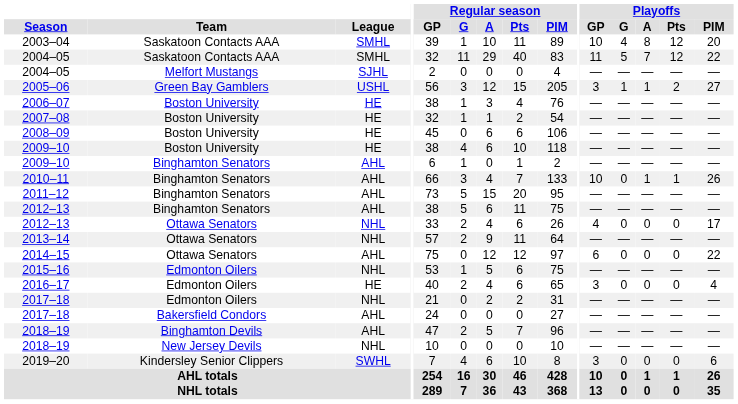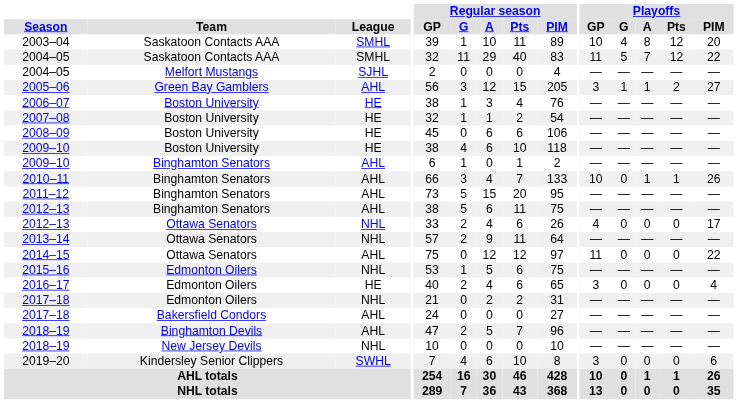 <table border="0" cellpadding="1" cellspacing="0" style="text-align:center; width:60em">
 <tr bgcolor="#e0e0e0">
 <th colspan="3" bgcolor="#ffffff"></th>
 <th rowspan="99" bgcolor="#ffffff"></th>
 <th colspan="5"><a href='#'>Regular season</a></th>
 <th rowspan="99" bgcolor="#ffffff"></th>
 <th colspan="5"><a href='#'>Playoffs</a></th>
 </tr>
 <tr bgcolor="#e0e0e0">
 <th><a href='#'>Season</a></th>
 <th>Team</th>
 <th>League</th>
 <th>GP</th>
 <th><a href='#'>G</a></th>
 <th><a href='#'>A</a></th>
 <th><a href='#'>Pts</a></th>
 <th><a href='#'>PIM</a></th>
 <th>GP</th>
 <th>G</th>
 <th>A</th>
 <th>Pts</th>
 <th>PIM</th>
 </tr>
 <tr>
 <td>2003–04</td>
 <td>Saskatoon Contacts AAA</td>
 <td><a href='#'>SMHL</a></td>
 <td>39</td>
 <td>1</td>
 <td>10</td>
 <td>11</td>
 <td>89</td>
 <td>10</td>
 <td>4</td>
 <td>8</td>
 <td>12</td>
 <td>20</td>
 </tr>
 <tr bgcolor="#f0f0f0">
 <td>2004–05</td>
 <td>Saskatoon Contacts AAA</td>
 <td>SMHL</td>
 <td>32</td>
 <td>11</td>
 <td>29</td>
 <td>40</td>
 <td>83</td>
 <td>11</td>
 <td>5</td>
 <td>7</td>
 <td>12</td>
 <td>22</td>
 </tr>
 <tr>
 <td>2004–05</td>
 <td><a href='#'>Melfort Mustangs</a></td>
 <td><a href='#'>SJHL</a></td>
 <td>2</td>
 <td>0</td>
 <td>0</td>
 <td>0</td>
 <td>4</td>
 <td>—</td>
 <td>—</td>
 <td>—</td>
 <td>—</td>
 <td>—</td>
 </tr>
 <tr bgcolor="#f0f0f0">
 <td><a href='#'>2005–06</a></td>
 <td><a href='#'>Green Bay Gamblers</a></td>
-<td><a href='#'>USHL</a></td>
+<td><a href='#'>AHL</a></td>
 <td>56</td>
 <td>3</td>
 <td>12</td>
 <td>15</td>
 <td>205</td>
 <td>3</td>
 <td>1</td>
 <td>1</td>
 <td>2</td>
 <td>27</td>
 </tr>
 <tr>
 <td><a href='#'>2006–07</a></td>
 <td><a href='#'>Boston University</a></td>
 <td><a href='#'>HE</a></td>
 <td>38</td>
 <td>1</td>
 <td>3</td>
 <td>4</td>
 <td>76</td>
 <td>—</td>
 <td>—</td>
 <td>—</td>
 <td>—</td>
 <td>—</td>
 </tr>
 <tr bgcolor="#f0f0f0">
 <td><a href='#'>2007–08</a></td>
 <td>Boston University</td>
 <td>HE</td>
 <td>32</td>
 <td>1</td>
 <td>1</td>
 <td>2</td>
 <td>54</td>
 <td>—</td>
 <td>—</td>
 <td>—</td>
 <td>—</td>
 <td>—</td>
 </tr>
 <tr>
 <td><a href='#'>2008–09</a></td>
 <td>Boston University</td>
 <td>HE</td>
 <td>45</td>
 <td>0</td>
 <td>6</td>
 <td>6</td>
 <td>106</td>
 <td>—</td>
 <td>—</td>
 <td>—</td>
 <td>—</td>
 <td>—</td>
 </tr>
 <tr bgcolor="#f0f0f0">
 <td><a href='#'>2009–10</a></td>
 <td>Boston University</td>
 <td>HE</td>
 <td>38</td>
 <td>4</td>
 <td>6</td>
 <td>10</td>
 <td>118</td>
 <td>—</td>
 <td>—</td>
 <td>—</td>
 <td>—</td>
 <td>—</td>
 </tr>
 <tr>
 <td><a href='#'>2009–10</a></td>
 <td><a href='#'>Binghamton Senators</a></td>
 <td><a href='#'>AHL</a></td>
 <td>6</td>
 <td>1</td>
 <td>0</td>
 <td>1</td>
 <td>2</td>
 <td>—</td>
 <td>—</td>
 <td>—</td>
 <td>—</td>
 <td>—</td>
 </tr>
 <tr bgcolor="#f0f0f0">
 <td><a href='#'>2010–11</a></td>
 <td>Binghamton Senators</td>
 <td>AHL</td>
 <td>66</td>
 <td>3</td>
 <td>4</td>
 <td>7</td>
 <td>133</td>
 <td>10</td>
 <td>0</td>
 <td>1</td>
 <td>1</td>
 <td>26</td>
 </tr>
 <tr>
 <td><a href='#'>2011–12</a></td>
 <td>Binghamton Senators</td>
 <td>AHL</td>
 <td>73</td>
 <td>5</td>
 <td>15</td>
 <td>20</td>
 <td>95</td>
 <td>—</td>
 <td>—</td>
 <td>—</td>
 <td>—</td>
 <td>—</td>
 </tr>
 <tr bgcolor="#f0f0f0">
 <td><a href='#'>2012–13</a></td>
 <td>Binghamton Senators</td>
 <td>AHL</td>
 <td>38</td>
 <td>5</td>
 <td>6</td>
 <td>11</td>
 <td>75</td>
 <td>—</td>
 <td>—</td>
 <td>—</td>
 <td>—</td>
 <td>—</td>
 </tr>
 <tr>
 <td><a href='#'>2012–13</a></td>
 <td><a href='#'>Ottawa Senators</a></td>
 <td><a href='#'>NHL</a></td>
 <td>33</td>
 <td>2</td>
 <td>4</td>
 <td>6</td>
 <td>26</td>
 <td>4</td>
 <td>0</td>
 <td>0</td>
 <td>0</td>
 <td>17</td>
 </tr>
 <tr bgcolor="#f0f0f0">
 <td><a href='#'>2013–14</a></td>
 <td>Ottawa Senators</td>
 <td>NHL</td>
 <td>57</td>
 <td>2</td>
 <td>9</td>
 <td>11</td>
 <td>64</td>
 <td>—</td>
 <td>—</td>
 <td>—</td>
 <td>—</td>
 <td>—</td>
 </tr>
 <tr>
 <td><a href='#'>2014–15</a></td>
 <td>Ottawa Senators</td>
 <td>AHL</td>
 <td>75</td>
 <td>0</td>
 <td>12</td>
 <td>12</td>
 <td>97</td>
-<td>6</td>
+<td>11</td>
 <td>0</td>
 <td>0</td>
 <td>0</td>
 <td>22</td>
 </tr>
 <tr bgcolor="#f0f0f0">
 <td><a href='#'>2015–16</a></td>
 <td><a href='#'>Edmonton Oilers</a></td>
 <td>NHL</td>
 <td>53</td>
 <td>1</td>
 <td>5</td>
 <td>6</td>
 <td>75</td>
 <td>—</td>
 <td>—</td>
 <td>—</td>
 <td>—</td>
 <td>—</td>
 </tr>
 <tr>
 <td><a href='#'>2016–17</a></td>
 <td>Edmonton Oilers</td>
 <td>HE</td>
 <td>40</td>
 <td>2</td>
 <td>4</td>
 <td>6</td>
 <td>65</td>
 <td>3</td>
 <td>0</td>
 <td>0</td>
 <td>0</td>
 <td>4</td>
 </tr>
 <tr bgcolor="#f0f0f0">
 <td><a href='#'>2017–18</a></td>
 <td>Edmonton Oilers</td>
 <td>NHL</td>
 <td>21</td>
 <td>0</td>
 <td>2</td>
 <td>2</td>
 <td>31</td>
 <td>—</td>
 <td>—</td>
 <td>—</td>
 <td>—</td>
 <td>—</td>
 </tr>
 <tr>
 <td><a href='#'>2017–18</a></td>
 <td><a href='#'>Bakersfield Condors</a></td>
 <td>AHL</td>
 <td>24</td>
 <td>0</td>
 <td>0</td>
 <td>0</td>
 <td>27</td>
 <td>—</td>
 <td>—</td>
 <td>—</td>
 <td>—</td>
 <td>—</td>
 </tr>
 <tr bgcolor="#f0f0f0">
 <td><a href='#'>2018–19</a></td>
 <td><a href='#'>Binghamton Devils</a></td>
 <td>AHL</td>
 <td>47</td>
 <td>2</td>
 <td>5</td>
 <td>7</td>
 <td>96</td>
 <td>—</td>
 <td>—</td>
 <td>—</td>
 <td>—</td>
 <td>—</td>
 </tr>
 <tr>
 <td><a href='#'>2018–19</a></td>
 <td><a href='#'>New Jersey Devils</a></td>
 <td>NHL</td>
 <td>10</td>
 <td>0</td>
 <td>0</td>
 <td>0</td>
 <td>10</td>
 <td>—</td>
 <td>—</td>
 <td>—</td>
 <td>—</td>
 <td>—</td>
 </tr>
 <tr bgcolor="#f0f0f0">
 <td>2019–20</td>
 <td>Kindersley Senior Clippers</td>
 <td><a href='#'>SWHL</a></td>
 <td>7</td>
 <td>4</td>
 <td>6</td>
 <td>10</td>
 <td>8</td>
 <td>3</td>
 <td>0</td>
 <td>0</td>
 <td>0</td>
 <td>6</td>
 </tr>
 <tr bgcolor="#e0e0e0">
 <th colspan="3">AHL totals</th>
 <th>254</th>
 <th>16</th>
 <th>30</th>
 <th>46</th>
 <th>428</th>
 <th>10</th>
 <th>0</th>
 <th>1</th>
 <th>1</th>
 <th>26</th>
 </tr>
 <tr bgcolor="#e0e0e0">
 <th colspan="3">NHL totals</th>
 <th>289</th>
 <th>7</th>
 <th>36</th>
 <th>43</th>
 <th>368</th>
 <th>13</th>
 <th>0</th>
 <th>0</th>
 <th>0</th>
 <th>35</th>
 </tr>
 </table>
